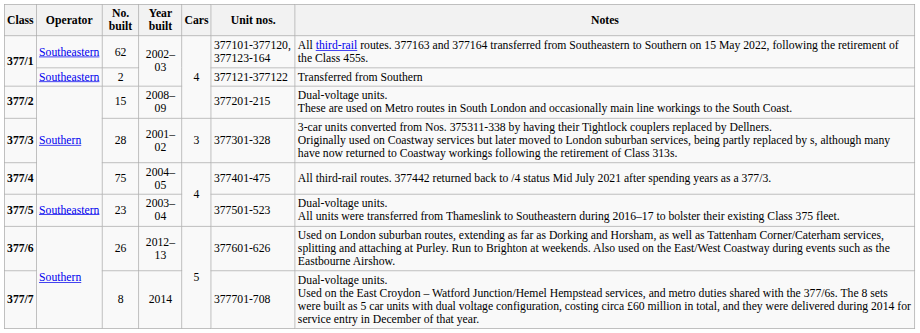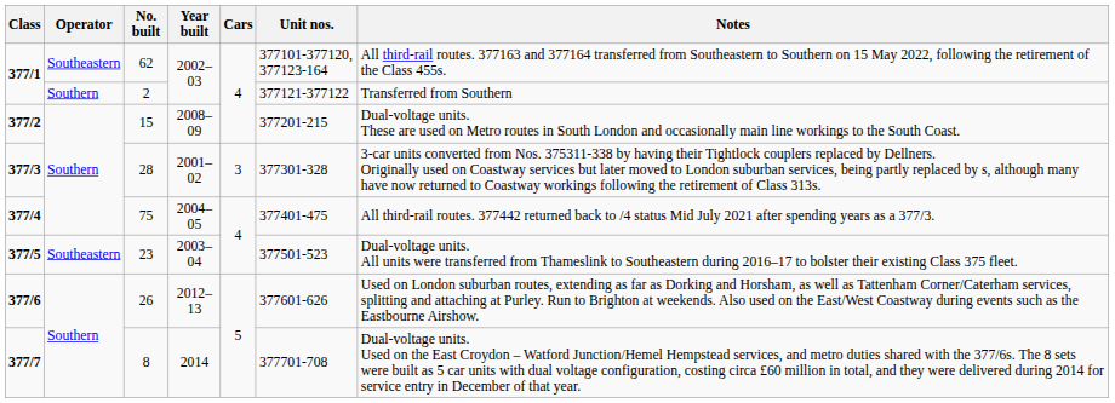 <table class="wikitable">
 <tr>
 <th>Class</th>
 <th align=left>Operator</th>
 <th>No. built</th>
 <th>Year built</th>
 <th>Cars</th>
 <th>Unit nos.</th>
 <th align=left>Notes</th>
 </tr>
 <tr>
 <td rowspan="2"><strong>377/1</strong></td>
 <td><a href='#'>Southeastern</a></td>
 <td align="center">62</td>
 <td rowspan="2" align="center">2002–03</td>
 <td rowspan="3" align="center">4</td>
 <td>377101-377120, 377123-164</td>
 <td>All <a href='#'>third-rail</a> routes. 377163 and 377164 transferred from Southeastern to Southern on 15 May 2022, following the retirement of the Class 455s.</td>
 </tr>
 <tr>
-<td><a href='#'>Southeastern</a></td>
+<td><a href='#'>Southern</a></td>
 <td align="center">2</td>
 <td>377121-377122</td>
 <td>Transferred from Southern</td>
 </tr>
 <tr>
 <td><strong>377/2</strong></td>
 <td rowspan="3"><a href='#'>Southern</a></td>
 <td align="center">15</td>
 <td align=center>2008–09</td>
 <td>377201-215</td>
 <td>Dual-voltage units.<br>These are used on Metro routes in South London and occasionally main line workings to the South Coast.</td>
 </tr>
 <tr>
 <td><strong>377/3</strong></td>
 <td align="center">28</td>
 <td align="center">2001–02</td>
 <td align="center">3</td>
 <td>377301-328</td>
 <td>3-car units converted from  Nos. 375311-338 by having their Tightlock couplers replaced by Dellners.<br>Originally used on Coastway services but later moved to London suburban services, being partly replaced by s, although many have now returned to Coastway workings following the retirement of Class 313s.</td>
 </tr>
 <tr>
 <td><strong>377/4</strong></td>
 <td align=center>75</td>
 <td align="center">2004–05</td>
 <td rowspan="2" align="center">4</td>
 <td>377401-475</td>
 <td align=left>All third-rail routes. 377442 returned back to /4 status Mid July 2021 after spending years as a 377/3.</td>
 </tr>
 <tr>
 <td><strong>377/5</strong></td>
 <td><a href='#'>Southeastern</a></td>
 <td align=center>23</td>
 <td align="center">2003–04</td>
 <td>377501-523</td>
 <td>Dual-voltage units.<br>All units were transferred from Thameslink to Southeastern during 2016–17 to bolster their existing Class 375 fleet.</td>
 </tr>
 <tr>
 <td><strong>377/6</strong></td>
 <td rowspan="2"><a href='#'>Southern</a></td>
 <td align=center>26</td>
 <td align=center>2012–13</td>
 <td rowspan="2" align="center">5</td>
 <td>377601-626</td>
 <td>Used on London suburban routes, extending as far as Dorking and Horsham, as well as Tattenham Corner/Caterham services, splitting and attaching at Purley. Run to Brighton at weekends. Also used on the East/West Coastway during events such as the Eastbourne Airshow.</td>
 </tr>
 <tr>
 <td><strong>377/7</strong></td>
 <td align=center>8</td>
 <td align=center>2014</td>
 <td>377701-708</td>
 <td>Dual-voltage units.<br>Used on the East Croydon – Watford Junction/Hemel Hempstead services, and metro duties shared with the 377/6s. The 8 sets were built as 5 car units with dual voltage configuration, costing circa £60 million in total, and they were delivered during 2014 for service entry in December of that year.</td>
 </tr>
 </table>
